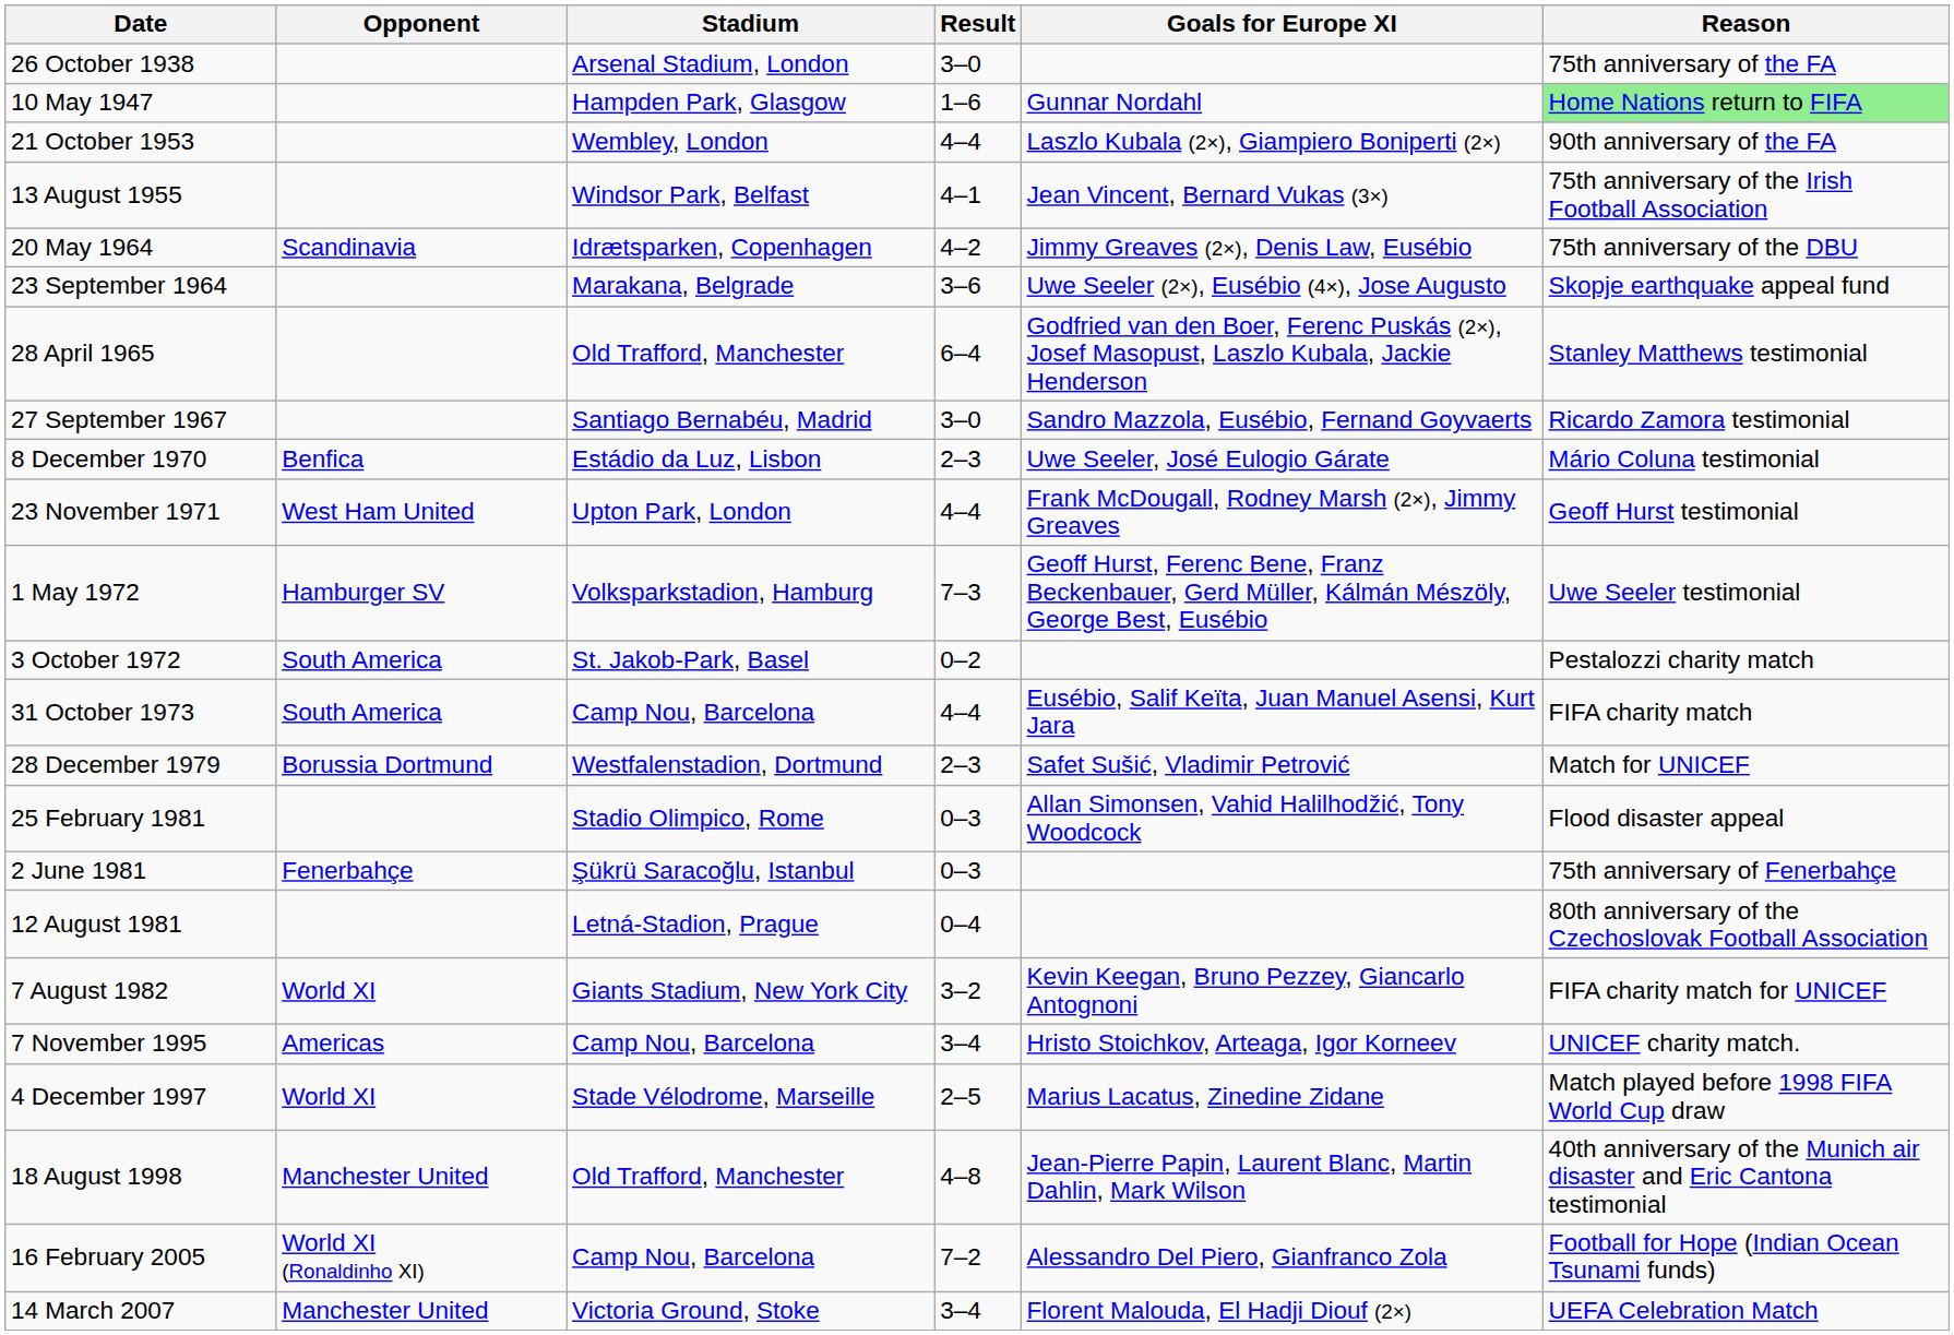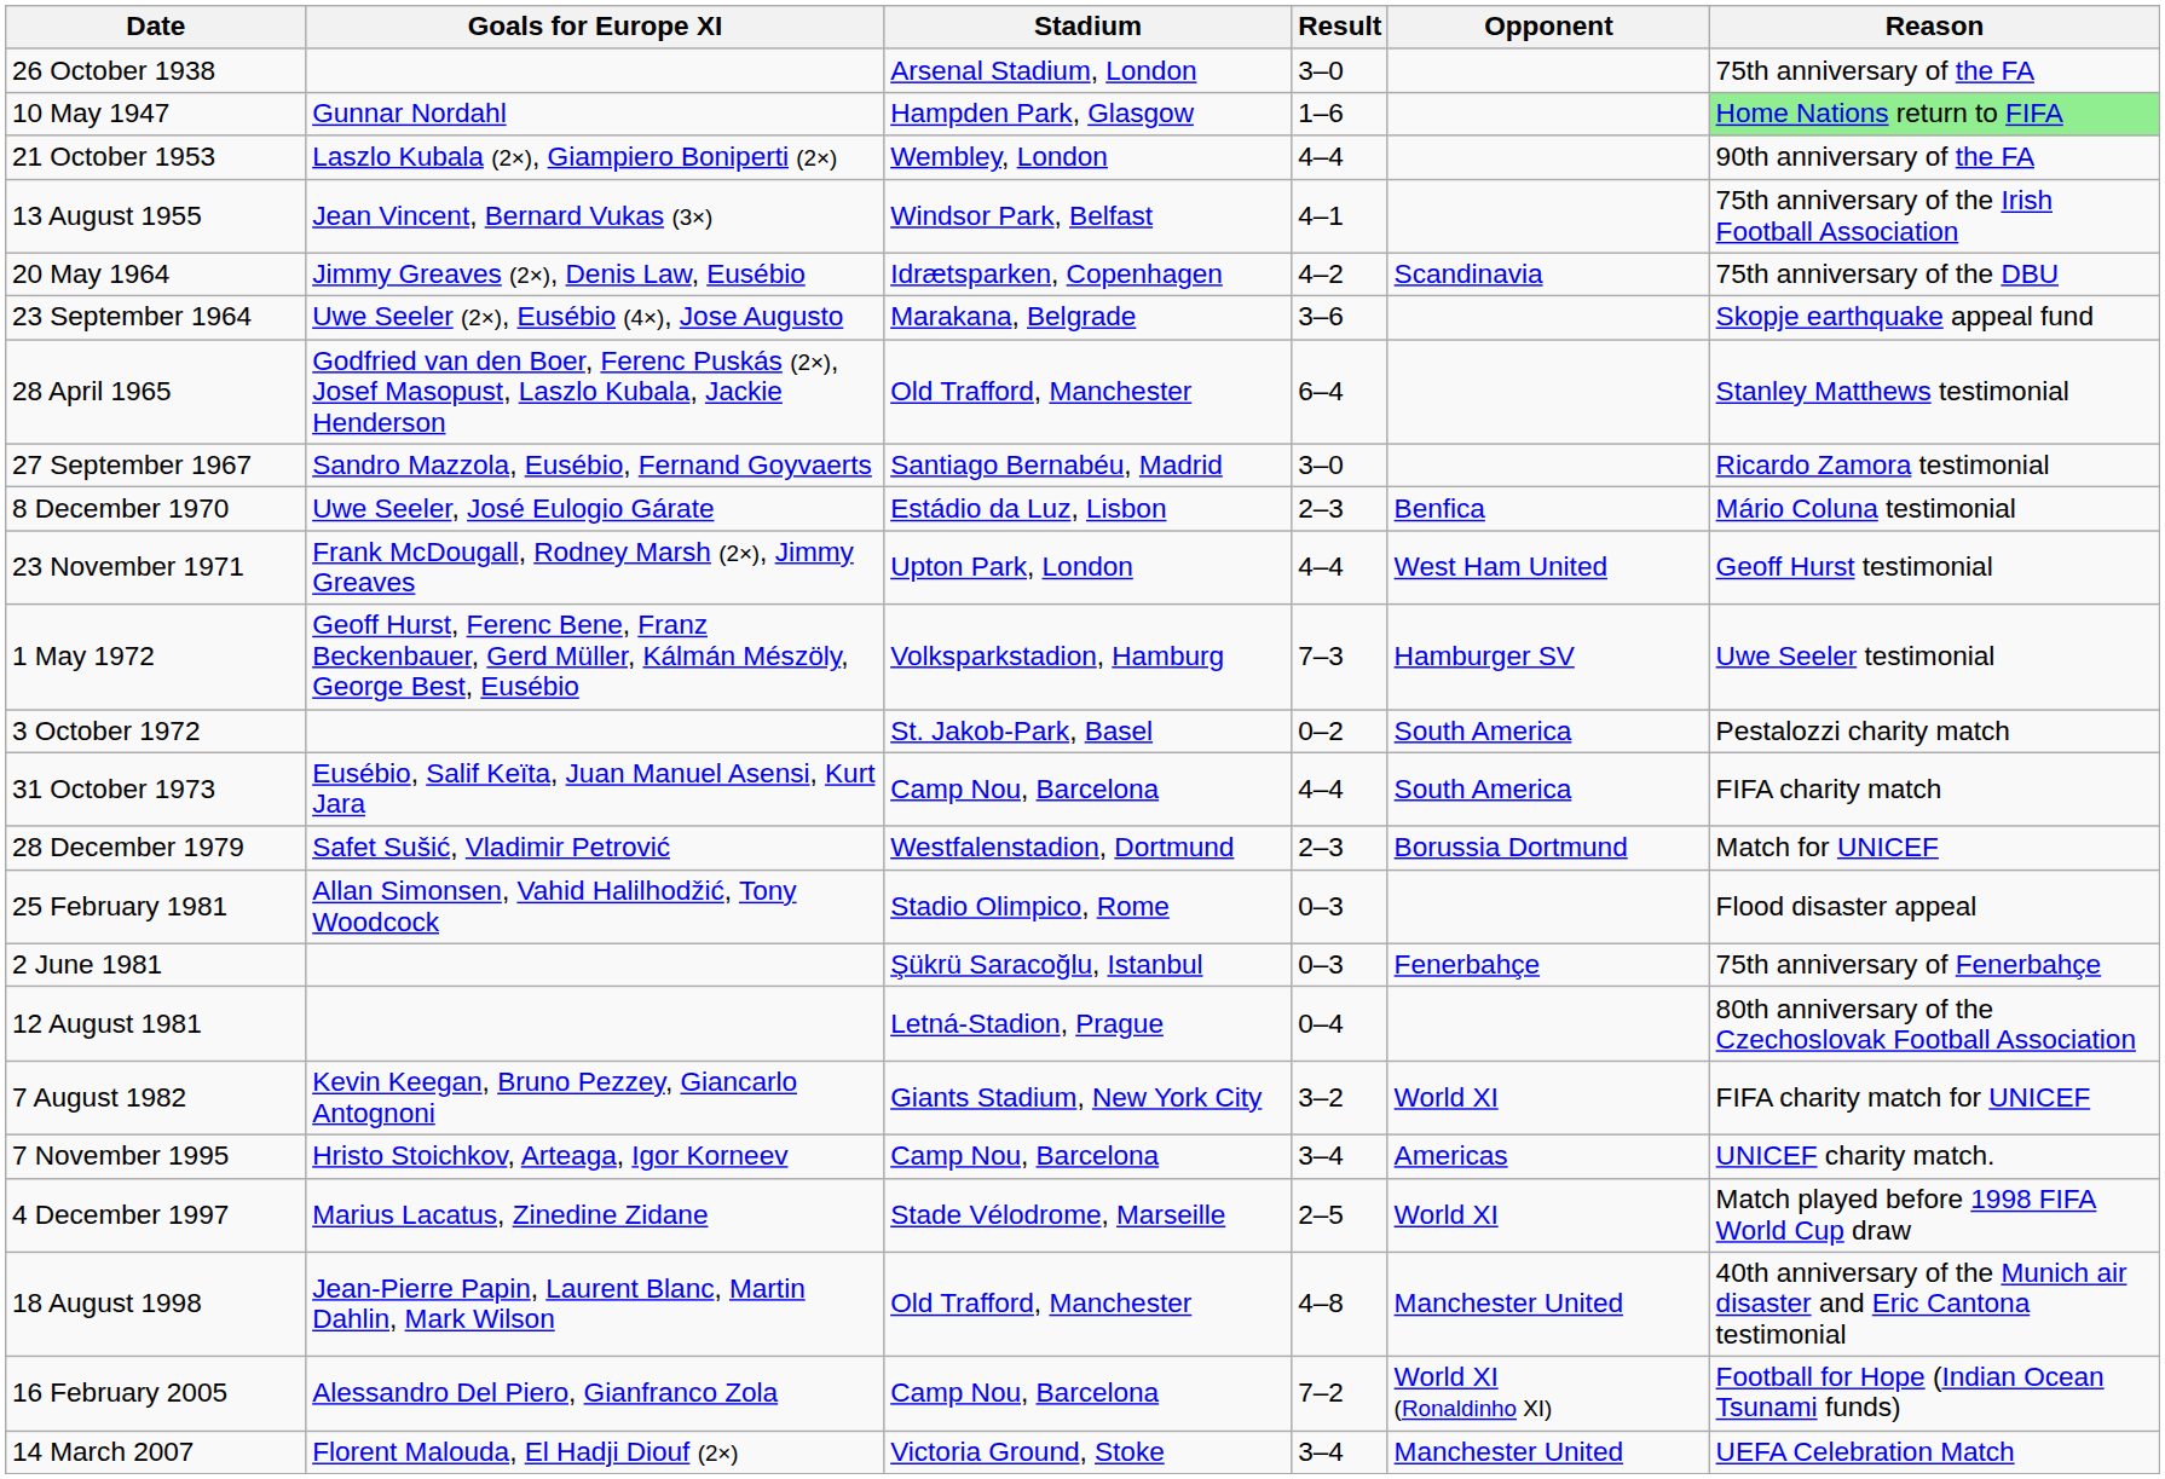 <table class="wikitable" style="width:100%">
 <tr>
 <th style="width:14%;">Date</th>
-<th style="width:15%;">Opponent</th>
+<th style="width:27%;">Goals for Europe XI</th>
 <th style="width:19%;">Stadium</th>
 <th style="width:3%;">Result</th>
-<th style="width:27%;">Goals for Europe XI</th>
+<th style="width:15%;">Opponent</th>
 <th style="width:21%;">Reason</th>
 </tr>
 <tr>
 <td>26 October 1938</td>
 <td></td>
 <td><a href='#'>Arsenal Stadium</a>, <a href='#'>London</a></td>
 <td>3–0</td>
 <td></td>
 <td>75th anniversary of <a href='#'>the FA</a></td>
 </tr>
 <tr>
 <td>10 May 1947</td>
-<td></td>
+<td><a href='#'>Gunnar Nordahl</a></td>
 <td><a href='#'>Hampden Park</a>, <a href='#'>Glasgow</a></td>
 <td>1–6</td>
-<td><a href='#'>Gunnar Nordahl</a></td>
+<td></td>
 <td style="background: lightgreen;"><a href='#'>Home Nations</a> return to <a href='#'>FIFA</a></td>
 </tr>
 <tr>
 <td>21 October 1953</td>
-<td></td>
+<td><a href='#'>Laszlo Kubala</a> <small>(2×)</small>, <a href='#'>Giampiero Boniperti</a> <small>(2×)</small></td>
 <td><a href='#'>Wembley</a>, <a href='#'>London</a></td>
 <td>4–4</td>
-<td><a href='#'>Laszlo Kubala</a> <small>(2×)</small>, <a href='#'>Giampiero Boniperti</a> <small>(2×)</small></td>
+<td></td>
 <td>90th anniversary of <a href='#'>the FA</a></td>
 </tr>
 <tr>
 <td>13 August 1955</td>
-<td></td>
+<td><a href='#'>Jean Vincent</a>, <a href='#'>Bernard Vukas</a> <small>(3×)</small></td>
 <td><a href='#'>Windsor Park</a>, <a href='#'>Belfast</a></td>
 <td>4–1</td>
-<td><a href='#'>Jean Vincent</a>, <a href='#'>Bernard Vukas</a> <small>(3×)</small></td>
+<td></td>
 <td>75th anniversary of the <a href='#'>Irish Football Association</a></td>
 </tr>
 <tr>
 <td>20 May 1964</td>
-<td><a href='#'>Scandinavia</a></td>
+<td><a href='#'>Jimmy Greaves</a> <small>(2×)</small>, <a href='#'>Denis Law</a>, <a href='#'>Eusébio</a></td>
 <td><a href='#'>Idrætsparken</a>, <a href='#'>Copenhagen</a></td>
 <td>4–2</td>
-<td><a href='#'>Jimmy Greaves</a> <small>(2×)</small>, <a href='#'>Denis Law</a>, <a href='#'>Eusébio</a></td>
+<td><a href='#'>Scandinavia</a></td>
 <td>75th anniversary of the <a href='#'>DBU</a></td>
 </tr>
 <tr>
 <td>23 September 1964</td>
-<td></td>
+<td><a href='#'>Uwe Seeler</a> <small>(2×)</small>, <a href='#'>Eusébio</a> <small>(4×)</small>, <a href='#'>Jose Augusto</a></td>
 <td><a href='#'>Marakana</a>, <a href='#'>Belgrade</a></td>
 <td>3–6</td>
-<td><a href='#'>Uwe Seeler</a> <small>(2×)</small>, <a href='#'>Eusébio</a> <small>(4×)</small>, <a href='#'>Jose Augusto</a></td>
+<td></td>
 <td><a href='#'>Skopje earthquake</a> appeal fund</td>
 </tr>
 <tr>
 <td>28 April 1965</td>
-<td></td>
+<td><a href='#'>Godfried van den Boer</a>, <a href='#'>Ferenc Puskás</a> <small>(2×)</small>, <a href='#'>Josef Masopust</a>, <a href='#'>Laszlo Kubala</a>, <a href='#'>Jackie Henderson</a></td>
 <td><a href='#'>Old Trafford</a>, <a href='#'>Manchester</a></td>
 <td>6–4</td>
-<td><a href='#'>Godfried van den Boer</a>, <a href='#'>Ferenc Puskás</a> <small>(2×)</small>, <a href='#'>Josef Masopust</a>, <a href='#'>Laszlo Kubala</a>, <a href='#'>Jackie Henderson</a></td>
+<td></td>
 <td><a href='#'>Stanley Matthews</a> testimonial</td>
 </tr>
 <tr>
 <td>27 September 1967</td>
-<td></td>
+<td><a href='#'>Sandro Mazzola</a>, <a href='#'>Eusébio</a>, <a href='#'>Fernand Goyvaerts</a></td>
 <td><a href='#'>Santiago Bernabéu</a>, <a href='#'>Madrid</a></td>
 <td>3–0</td>
-<td><a href='#'>Sandro Mazzola</a>, <a href='#'>Eusébio</a>, <a href='#'>Fernand Goyvaerts</a></td>
+<td></td>
 <td><a href='#'>Ricardo Zamora</a> testimonial</td>
 </tr>
 <tr>
 <td>8 December 1970</td>
-<td> <a href='#'>Benfica</a></td>
+<td><a href='#'>Uwe Seeler</a>, <a href='#'>José Eulogio Gárate</a></td>
 <td><a href='#'>Estádio da Luz</a>, <a href='#'>Lisbon</a></td>
 <td>2–3</td>
-<td><a href='#'>Uwe Seeler</a>, <a href='#'>José Eulogio Gárate</a></td>
+<td> <a href='#'>Benfica</a></td>
 <td><a href='#'>Mário Coluna</a> testimonial</td>
 </tr>
 <tr>
 <td>23 November 1971</td>
-<td> <a href='#'>West Ham United</a></td>
+<td><a href='#'>Frank McDougall</a>, <a href='#'>Rodney Marsh</a> <small>(2×)</small>, <a href='#'>Jimmy Greaves</a></td>
 <td><a href='#'>Upton Park</a>, <a href='#'>London</a></td>
 <td>4–4</td>
-<td><a href='#'>Frank McDougall</a>, <a href='#'>Rodney Marsh</a> <small>(2×)</small>, <a href='#'>Jimmy Greaves</a></td>
+<td> <a href='#'>West Ham United</a></td>
 <td><a href='#'>Geoff Hurst</a> testimonial</td>
 </tr>
 <tr>
 <td>1 May 1972</td>
-<td> <a href='#'>Hamburger SV</a></td>
+<td><a href='#'>Geoff Hurst</a>, <a href='#'>Ferenc Bene</a>, <a href='#'>Franz Beckenbauer</a>, <a href='#'>Gerd Müller</a>, <a href='#'>Kálmán Mészöly</a>, <a href='#'>George Best</a>, <a href='#'>Eusébio</a></td>
 <td><a href='#'>Volksparkstadion</a>, <a href='#'>Hamburg</a></td>
 <td>7–3</td>
-<td><a href='#'>Geoff Hurst</a>, <a href='#'>Ferenc Bene</a>, <a href='#'>Franz Beckenbauer</a>, <a href='#'>Gerd Müller</a>, <a href='#'>Kálmán Mészöly</a>, <a href='#'>George Best</a>, <a href='#'>Eusébio</a></td>
+<td> <a href='#'>Hamburger SV</a></td>
 <td><a href='#'>Uwe Seeler</a> testimonial</td>
 </tr>
 <tr>
 <td>3 October 1972</td>
-<td><a href='#'>South America</a></td>
+<td></td>
 <td><a href='#'>St. Jakob-Park</a>, <a href='#'>Basel</a></td>
 <td>0–2</td>
-<td></td>
+<td><a href='#'>South America</a></td>
 <td>Pestalozzi charity match</td>
 </tr>
 <tr>
 <td>31 October 1973</td>
-<td><a href='#'>South America</a></td>
+<td><a href='#'>Eusébio</a>, <a href='#'>Salif Keïta</a>, <a href='#'>Juan Manuel Asensi</a>, <a href='#'>Kurt Jara</a></td>
 <td><a href='#'>Camp Nou</a>, <a href='#'>Barcelona</a></td>
 <td>4–4</td>
-<td><a href='#'>Eusébio</a>, <a href='#'>Salif Keïta</a>, <a href='#'>Juan Manuel Asensi</a>, <a href='#'>Kurt Jara</a></td>
+<td><a href='#'>South America</a></td>
 <td>FIFA charity match</td>
 </tr>
 <tr>
 <td>28 December 1979</td>
-<td> <a href='#'>Borussia Dortmund</a></td>
+<td><a href='#'>Safet Sušić</a>, <a href='#'>Vladimir Petrović</a></td>
 <td><a href='#'>Westfalenstadion</a>, <a href='#'>Dortmund</a></td>
 <td>2–3</td>
-<td><a href='#'>Safet Sušić</a>, <a href='#'>Vladimir Petrović</a></td>
+<td> <a href='#'>Borussia Dortmund</a></td>
 <td>Match for <a href='#'>UNICEF</a></td>
 </tr>
 <tr>
 <td>25 February 1981</td>
-<td></td>
+<td><a href='#'>Allan Simonsen</a>, <a href='#'>Vahid Halilhodžić</a>, <a href='#'>Tony Woodcock</a></td>
 <td><a href='#'>Stadio Olimpico</a>, <a href='#'>Rome</a></td>
 <td>0–3</td>
-<td><a href='#'>Allan Simonsen</a>, <a href='#'>Vahid Halilhodžić</a>, <a href='#'>Tony Woodcock</a></td>
+<td></td>
 <td>Flood disaster appeal</td>
 </tr>
 <tr>
 <td>2 June 1981</td>
-<td> <a href='#'>Fenerbahçe</a></td>
+<td></td>
 <td><a href='#'>Şükrü Saracoğlu</a>, <a href='#'>Istanbul</a></td>
 <td>0–3</td>
-<td></td>
+<td> <a href='#'>Fenerbahçe</a></td>
 <td>75th anniversary of <a href='#'>Fenerbahçe</a></td>
 </tr>
 <tr>
 <td>12 August 1981</td>
 <td></td>
 <td><a href='#'>Letná-Stadion</a>, <a href='#'>Prague</a></td>
 <td>0–4</td>
 <td></td>
 <td>80th anniversary of the <a href='#'>Czechoslovak Football Association</a></td>
 </tr>
 <tr>
 <td>7 August 1982</td>
-<td><a href='#'>World XI</a></td>
+<td><a href='#'>Kevin Keegan</a>, <a href='#'>Bruno Pezzey</a>, <a href='#'>Giancarlo Antognoni</a></td>
 <td><a href='#'>Giants Stadium</a>, <a href='#'>New York City</a></td>
 <td>3–2</td>
-<td><a href='#'>Kevin Keegan</a>, <a href='#'>Bruno Pezzey</a>, <a href='#'>Giancarlo Antognoni</a></td>
+<td><a href='#'>World XI</a></td>
 <td>FIFA charity match for  <a href='#'>UNICEF</a></td>
 </tr>
 <tr>
 <td>7 November 1995</td>
-<td><a href='#'>Americas</a></td>
+<td><a href='#'>Hristo Stoichkov</a>, <a href='#'>Arteaga</a>, <a href='#'>Igor Korneev</a></td>
 <td><a href='#'>Camp Nou</a>, <a href='#'>Barcelona</a></td>
 <td>3–4</td>
-<td><a href='#'>Hristo Stoichkov</a>, <a href='#'>Arteaga</a>, <a href='#'>Igor Korneev</a></td>
+<td><a href='#'>Americas</a></td>
 <td><a href='#'>UNICEF</a> charity match.</td>
 </tr>
 <tr>
 <td>4 December 1997</td>
-<td><a href='#'>World XI</a></td>
+<td><a href='#'>Marius Lacatus</a>, <a href='#'>Zinedine Zidane</a></td>
 <td><a href='#'>Stade Vélodrome</a>, <a href='#'>Marseille</a></td>
 <td>2–5</td>
-<td><a href='#'>Marius Lacatus</a>, <a href='#'>Zinedine Zidane</a></td>
+<td><a href='#'>World XI</a></td>
 <td>Match played before <a href='#'>1998 FIFA World Cup</a> draw</td>
 </tr>
 <tr>
 <td>18 August 1998</td>
-<td> <a href='#'>Manchester United</a></td>
+<td><a href='#'>Jean-Pierre Papin</a>, <a href='#'>Laurent Blanc</a>, <a href='#'>Martin Dahlin</a>, <a href='#'>Mark Wilson</a></td>
 <td><a href='#'>Old Trafford</a>, <a href='#'>Manchester</a></td>
 <td>4–8</td>
-<td><a href='#'>Jean-Pierre Papin</a>, <a href='#'>Laurent Blanc</a>, <a href='#'>Martin Dahlin</a>, <a href='#'>Mark Wilson</a></td>
+<td> <a href='#'>Manchester United</a></td>
 <td>40th anniversary of the <a href='#'>Munich air disaster</a> and <a href='#'>Eric Cantona</a> testimonial</td>
 </tr>
 <tr>
 <td>16 February 2005</td>
-<td><a href='#'>World XI</a><br><small>(<a href='#'>Ronaldinho</a> XI)</small></td>
+<td><a href='#'>Alessandro Del Piero</a>, <a href='#'>Gianfranco Zola</a></td>
 <td><a href='#'>Camp Nou</a>, <a href='#'>Barcelona</a></td>
 <td>7–2</td>
-<td><a href='#'>Alessandro Del Piero</a>, <a href='#'>Gianfranco Zola</a></td>
+<td><a href='#'>World XI</a><br><small>(<a href='#'>Ronaldinho</a> XI)</small></td>
 <td><a href='#'>Football for Hope</a> (<a href='#'>Indian Ocean Tsunami</a> funds)</td>
 </tr>
 <tr>
 <td>14 March 2007</td>
-<td> <a href='#'>Manchester United</a></td>
+<td><a href='#'>Florent Malouda</a>, <a href='#'>El Hadji Diouf</a> <small>(2×)</small></td>
 <td><a href='#'>Victoria Ground</a>, <a href='#'>Stoke</a></td>
 <td>3–4</td>
-<td><a href='#'>Florent Malouda</a>, <a href='#'>El Hadji Diouf</a> <small>(2×)</small></td>
+<td> <a href='#'>Manchester United</a></td>
 <td><a href='#'>UEFA Celebration Match</a></td>
 </tr>
 </table>
